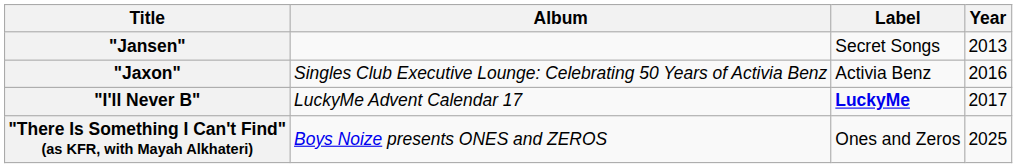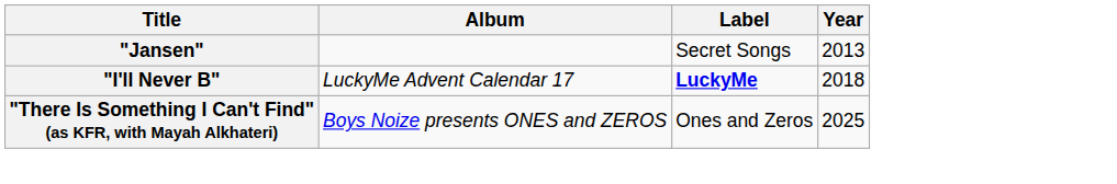 <table class="wikitable plainrowheaders">
 <tr>
 <th>Title</th>
 <th>Album</th>
 <th>Label</th>
 <th>Year</th>
 </tr>
 <tr>
 <th scope="row">"Jansen"</th>
 <td></td>
 <td>Secret Songs</td>
 <td>2013</td>
 </tr>
 <tr>
-<th scope="row">"Jaxon"</th>
-<td><em>Singles Club Executive Lounge: Celebrating 50 Years of Activia Benz</em></td>
-<td>Activia Benz</td>
-<td>2016</td>
-</tr>
-<tr>
 <th scope="row">"I'll Never B"</th>
 <td><em>LuckyMe Advent Calendar 17</em></td>
 <td><strong><a href='#'>LuckyMe</a></strong></td>
-<td>2017</td>
+<td>2018</td>
 </tr>
 <tr>
 <th scope="row">"There Is Something I Can't Find"<br><small>(as KFR, with Mayah Alkhateri)</small></th>
 <td><em><a href='#'>Boys Noize</a> presents ONES and ZEROS</em></td>
 <td>Ones and Zeros</td>
 <td>2025</td>
 </tr>
 </table>
